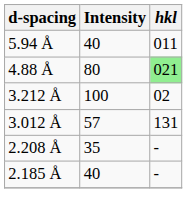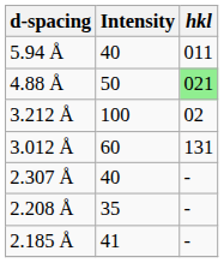 <table class="wikitable">
 <tr>
 <th>d-spacing</th>
 <th>Intensity</th>
 <th><em>hkl</em></th>
 </tr>
 <tr>
 <td>5.94 Å</td>
 <td>40</td>
 <td>011</td>
 </tr>
 <tr>
 <td>4.88 Å</td>
-<td>80</td>
+<td>50</td>
 <td style="background: lightgreen;">021</td>
 </tr>
 <tr>
 <td>3.212 Å</td>
 <td>100</td>
 <td>02</td>
 </tr>
 <tr>
 <td>3.012 Å</td>
-<td>57</td>
+<td>60</td>
 <td>131</td>
+</tr>
+<tr>
+<td>2.307 Å</td>
+<td>40</td>
+<td>-</td>
 </tr>
 <tr>
 <td>2.208 Å</td>
 <td>35</td>
 <td>-</td>
 </tr>
 <tr>
 <td>2.185 Å</td>
-<td>40</td>
+<td>41</td>
 <td>-</td>
 </tr>
 <tr>
 </tr>
 </table>
